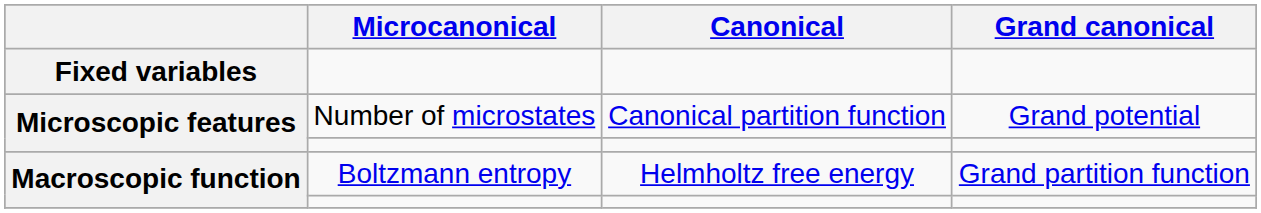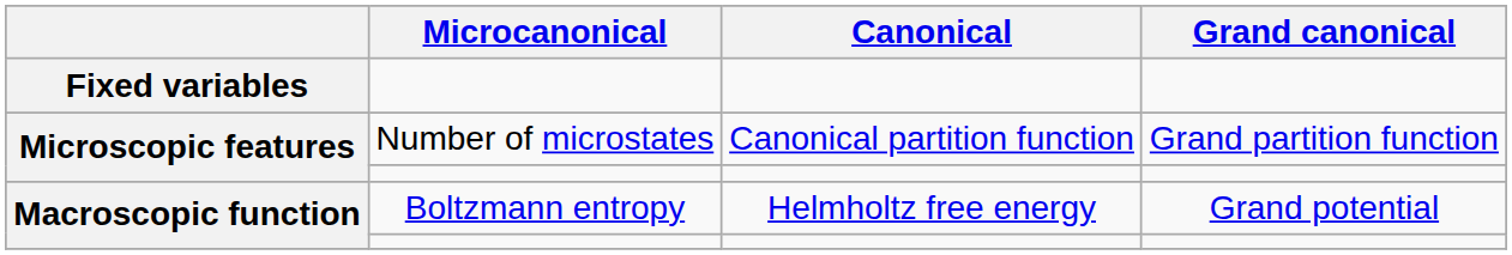 <table class="wikitable" style="text-align: center">
 <tr>
 <th></th>
 <th><a href='#'>Microcanonical</a></th>
 <th><a href='#'>Canonical</a></th>
 <th><a href='#'>Grand canonical</a></th>
 </tr>
 <tr>
 <th>Fixed variables</th>
 <td></td>
 <td></td>
 <td></td>
 </tr>
 <tr>
 <th rowspan="2">Microscopic features</th>
 <td>Number of <a href='#'>microstates</a></td>
 <td><a href='#'>Canonical partition function</a></td>
-<td><a href='#'>Grand potential</a></td>
+<td><a href='#'>Grand partition function</a></td>
 </tr>
 <tr>
 <td></td>
 <td></td>
 <td></td>
 </tr>
 <tr>
 <th rowspan="2">Macroscopic function</th>
 <td><a href='#'>Boltzmann entropy</a></td>
 <td><a href='#'>Helmholtz free energy</a></td>
-<td><a href='#'>Grand partition function</a></td>
+<td><a href='#'>Grand potential</a></td>
 </tr>
 <tr>
 <td></td>
 <td></td>
 <td></td>
 </tr>
 </table>
